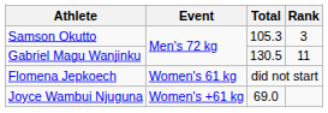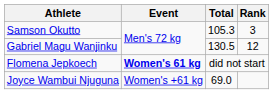 <table class="wikitable" style="font-size:90%">
 <tr>
 <th>Athlete</th>
 <th>Event</th>
 <th>Total</th>
 <th>Rank</th>
 </tr>
 <tr align=center>
 <td align=left><a href='#'>Samson Okutto</a></td>
 <td align=left rowspan=2><a href='#'>Men's 72 kg</a></td>
 <td>105.3</td>
 <td>3</td>
 </tr>
 <tr align=center>
 <td align=left><a href='#'>Gabriel Magu Wanjinku</a></td>
 <td>130.5</td>
-<td>11</td>
+<td>12</td>
 </tr>
 <tr align=center>
 <td align=left><a href='#'>Flomena Jepkoech</a></td>
-<td align=left><a href='#'>Women's 61 kg</a></td>
+<td align=left><strong><a href='#'>Women's 61 kg</a></strong></td>
 <td colspan=2>did not start</td>
 </tr>
 <tr align=center>
 <td align=left><a href='#'>Joyce Wambui Njuguna</a></td>
 <td align=left><a href='#'>Women's +61 kg</a></td>
 <td>69.0</td>
 <td></td>
 </tr>
 </table>
